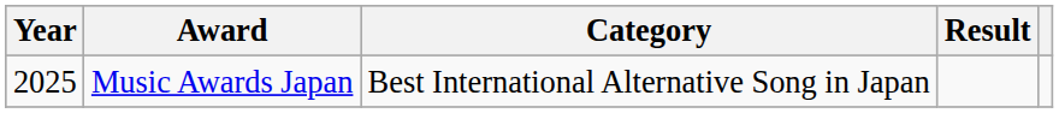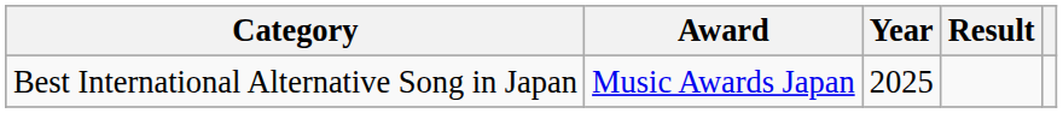 <table class="wikitable sortable plainrowheaders">
 <tr>
+<th scope="col">Category</th>
+<th scope="col">Award</th>
 <th scope="col">Year</th>
-<th scope="col">Award</th>
-<th scope="col">Category</th>
 <th scope="col">Result</th>
 <th class="unsortable"></th>
 </tr>
 <tr>
+<td>Best International Alternative Song in Japan</td>
+<td scope="row"><a href='#'>Music Awards Japan</a></td>
 <td style="text-align:center">2025</td>
-<td scope="row"><a href='#'>Music Awards Japan</a></td>
-<td>Best International Alternative Song in Japan</td>
 <td></td>
 <td style="text-align:center"></td>
 </tr>
 </table>
